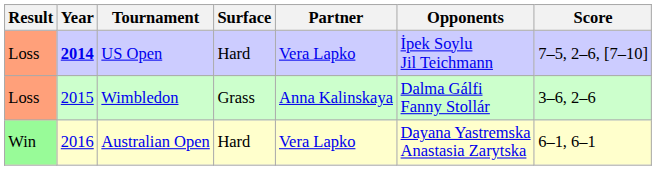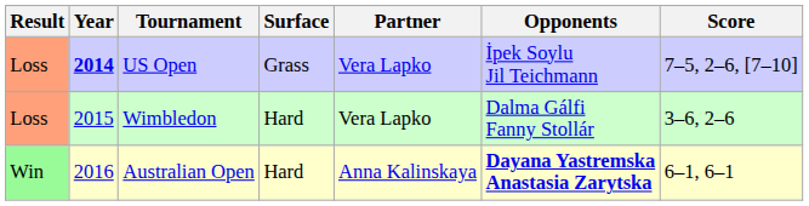 <table class="sortable wikitable">
 <tr>
 <th>Result</th>
 <th>Year</th>
 <th>Tournament</th>
 <th>Surface</th>
 <th>Partner</th>
 <th>Opponents</th>
 <th class="unsortable">Score</th>
 </tr>
 <tr style="background:#ccccff;">
 <td style="background:#ffa07a;">Loss</td>
 <td><strong><a href='#'>2014</a></strong></td>
 <td><a href='#'>US Open</a></td>
-<td>Hard</td>
+<td>Grass</td>
 <td> <a href='#'>Vera Lapko</a></td>
 <td> <a href='#'>İpek Soylu</a> <br>  <a href='#'>Jil Teichmann</a></td>
 <td>7–5, 2–6, [7–10]</td>
 </tr>
 <tr style="background:#cfc;">
 <td style="background:#ffa07a;">Loss</td>
 <td><a href='#'>2015</a></td>
 <td><a href='#'>Wimbledon</a></td>
-<td>Grass</td>
-<td> <a href='#'>Anna Kalinskaya</a></td>
+<td>Hard</td>
+<td> Vera Lapko</td>
 <td> <a href='#'>Dalma Gálfi</a> <br>  <a href='#'>Fanny Stollár</a></td>
 <td>3–6, 2–6</td>
 </tr>
 <tr style="background:#ffc;">
 <td style="background:#98fb98;">Win</td>
 <td><a href='#'>2016</a></td>
 <td><a href='#'>Australian Open</a></td>
 <td>Hard</td>
-<td> <a href='#'>Vera Lapko</a></td>
-<td> <a href='#'>Dayana Yastremska</a> <br>  <a href='#'>Anastasia Zarytska</a></td>
+<td> <a href='#'>Anna Kalinskaya</a></td>
+<td><strong> <a href='#'>Dayana Yastremska</a> <br>  <a href='#'>Anastasia Zarytska</a></strong></td>
 <td>6–1, 6–1</td>
 </tr>
 </table>
